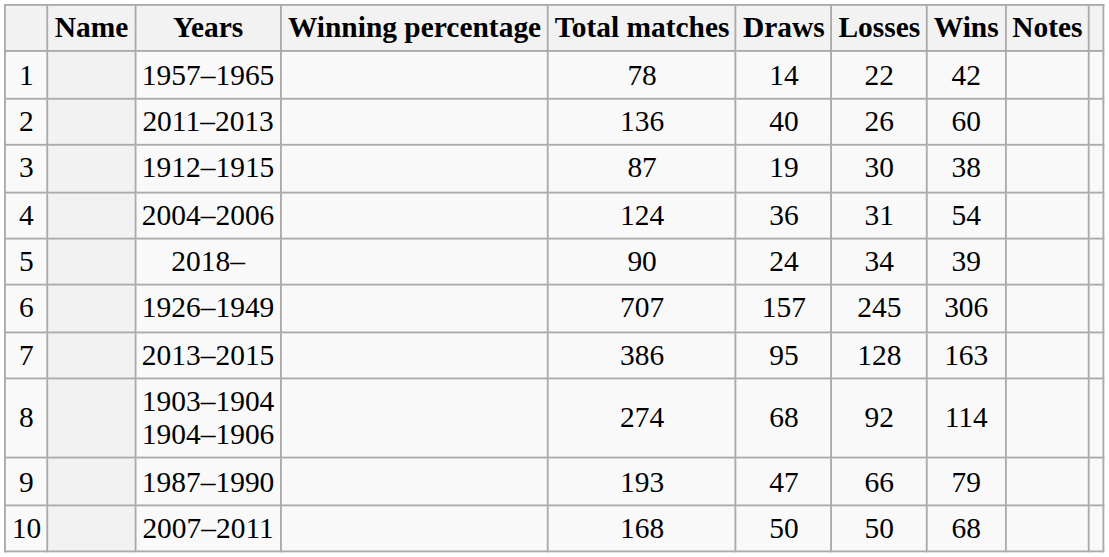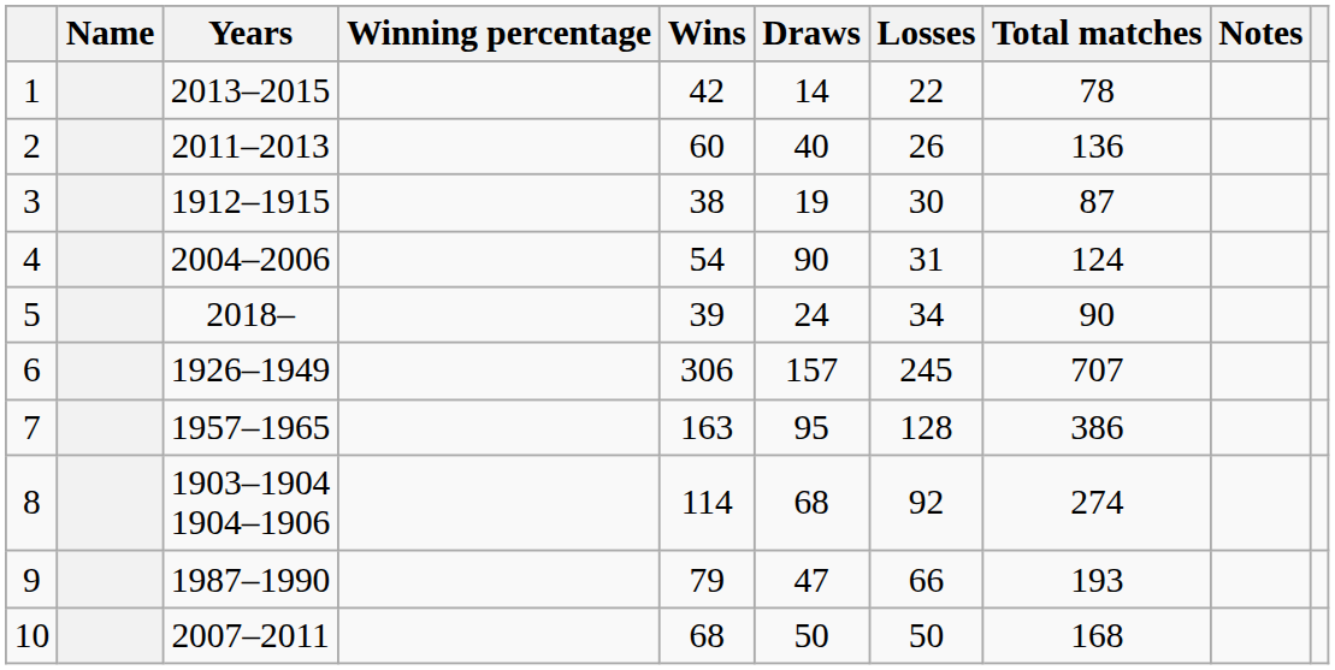 <table class="sortable wikitable plainrowheaders"  style="text-align: center;">
 <tr>
 <th></th>
 <th>Name</th>
 <th>Years</th>
 <th>Winning percentage</th>
-<th>Total matches</th>
+<th>Wins</th>
 <th>Draws</th>
 <th>Losses</th>
-<th>Wins</th>
+<th>Total matches</th>
 <th>Notes</th>
 <th></th>
 </tr>
 <tr>
 <td>1</td>
 <th scope="row"> </th>
-<td>1957–1965</td>
+<td>2013–2015</td>
 <td></td>
-<td>78</td>
+<td>42</td>
 <td>14</td>
 <td>22</td>
-<td>42</td>
+<td>78</td>
 <td></td>
 <td></td>
 </tr>
 <tr>
 <td>2</td>
 <th scope="row"> </th>
 <td>2011–2013</td>
 <td></td>
-<td>136</td>
+<td>60</td>
 <td>40</td>
 <td>26</td>
-<td>60</td>
+<td>136</td>
 <td></td>
 <td></td>
 </tr>
 <tr>
 <td>3</td>
 <th scope="row"> </th>
 <td>1912–1915</td>
 <td></td>
-<td>87</td>
+<td>38</td>
 <td>19</td>
 <td>30</td>
-<td>38</td>
+<td>87</td>
 <td></td>
 <td></td>
 </tr>
 <tr>
 <td>4</td>
 <th scope="row"> </th>
 <td>2004–2006</td>
 <td></td>
+<td>54</td>
+<td>90</td>
+<td>31</td>
 <td>124</td>
-<td>36</td>
-<td>31</td>
-<td>54</td>
 <td></td>
 <td></td>
 </tr>
 <tr>
 <td>5</td>
 <th scope="row"> </th>
 <td>2018–</td>
 <td></td>
-<td>90</td>
+<td>39</td>
 <td>24</td>
 <td>34</td>
-<td>39</td>
+<td>90</td>
 <td></td>
 <td></td>
 </tr>
 <tr>
 <td>6</td>
 <th scope="row"> </th>
 <td>1926–1949</td>
 <td></td>
-<td>707</td>
+<td>306</td>
 <td>157</td>
 <td>245</td>
-<td>306</td>
+<td>707</td>
 <td></td>
 <td></td>
 </tr>
 <tr>
 <td>7</td>
 <th scope="row"> </th>
-<td>2013–2015</td>
+<td>1957–1965</td>
 <td></td>
-<td>386</td>
+<td>163</td>
 <td>95</td>
 <td>128</td>
-<td>163</td>
+<td>386</td>
 <td></td>
 <td></td>
 </tr>
 <tr>
 <td>8</td>
 <th scope="row"> </th>
 <td>1903–1904<br>1904–1906</td>
 <td></td>
-<td>274</td>
+<td>114</td>
 <td>68</td>
 <td>92</td>
-<td>114</td>
+<td>274</td>
 <td></td>
 <td></td>
 </tr>
 <tr>
 <td>9</td>
 <th scope="row"> </th>
 <td>1987–1990</td>
 <td></td>
-<td>193</td>
+<td>79</td>
 <td>47</td>
 <td>66</td>
-<td>79</td>
+<td>193</td>
 <td></td>
 <td></td>
 </tr>
 <tr>
 <td>10</td>
 <th scope="row"> </th>
 <td>2007–2011</td>
 <td></td>
-<td>168</td>
+<td>68</td>
 <td>50</td>
 <td>50</td>
-<td>68</td>
+<td>168</td>
 <td></td>
 <td></td>
 </tr>
 </table>
